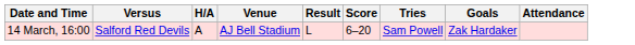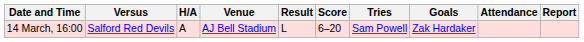 <table class="wikitable" style="font-size:85%;">
 <tr>
 <th>Date and Time</th>
 <th>Versus</th>
 <th>H/A</th>
 <th>Venue</th>
 <th>Result</th>
 <th>Score</th>
 <th>Tries</th>
 <th>Goals</th>
 <th>Attendance</th>
+<th>Report</th>
 </tr>
 <tr style="background:#ffdddd;">
 <td>14 March, 16:00</td>
 <td> <a href='#'>Salford Red Devils</a></td>
 <td>A</td>
 <td><a href='#'>AJ Bell Stadium</a></td>
 <td>L</td>
 <td>6–20</td>
 <td><a href='#'>Sam Powell</a></td>
 <td><a href='#'>Zak Hardaker</a></td>
 <td></td>
+<td></td>
 </tr>
 </table>
